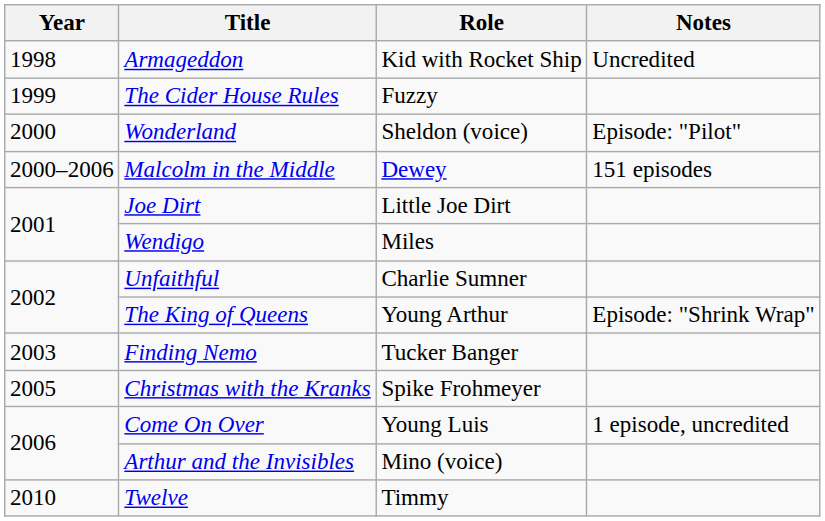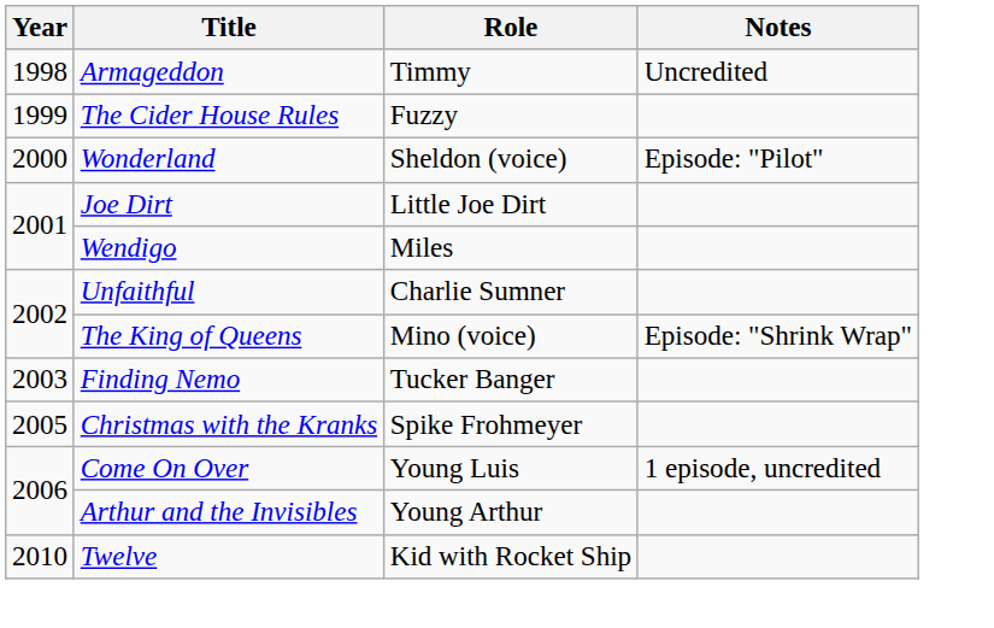 <table class="wikitable sortable">
 <tr>
 <th>Year</th>
 <th>Title</th>
 <th>Role</th>
 <th>Notes</th>
 </tr>
 <tr>
 <td>1998</td>
 <td><em><a href='#'>Armageddon</a></em></td>
-<td>Kid with Rocket Ship</td>
+<td>Timmy</td>
 <td>Uncredited</td>
 </tr>
 <tr>
 <td>1999</td>
 <td><em><a href='#'>The Cider House Rules</a></em></td>
 <td>Fuzzy</td>
 <td></td>
 </tr>
 <tr>
 <td>2000</td>
 <td><em><a href='#'>Wonderland</a></em></td>
 <td>Sheldon (voice)</td>
 <td>Episode: "Pilot"</td>
-</tr>
-<tr>
-<td>2000–2006</td>
-<td><em><a href='#'>Malcolm in the Middle</a></em></td>
-<td><a href='#'>Dewey</a></td>
-<td>151 episodes</td>
 </tr>
 <tr>
 <td rowspan="2">2001</td>
 <td><em><a href='#'>Joe Dirt</a></em></td>
 <td>Little Joe Dirt</td>
 <td></td>
 </tr>
 <tr>
 <td><em><a href='#'>Wendigo</a></em></td>
 <td>Miles</td>
 <td></td>
 </tr>
 <tr>
 <td rowspan="2">2002</td>
 <td><em><a href='#'>Unfaithful</a></em></td>
 <td>Charlie Sumner</td>
 <td></td>
 </tr>
 <tr>
 <td><em><a href='#'>The King of Queens</a></em></td>
-<td>Young Arthur</td>
+<td>Mino (voice)</td>
 <td>Episode: "Shrink Wrap"</td>
 </tr>
 <tr>
 <td>2003</td>
 <td><em><a href='#'>Finding Nemo</a></em></td>
 <td>Tucker Banger</td>
 <td></td>
 </tr>
 <tr>
 <td>2005</td>
 <td><em><a href='#'>Christmas with the Kranks</a></em></td>
 <td>Spike Frohmeyer</td>
 <td></td>
 </tr>
 <tr>
 <td rowspan="2">2006</td>
 <td><em><a href='#'>Come On Over</a></em></td>
 <td>Young Luis</td>
 <td>1 episode, uncredited</td>
 </tr>
 <tr>
 <td><em><a href='#'>Arthur and the Invisibles</a></em></td>
-<td>Mino (voice)</td>
+<td>Young Arthur</td>
 <td></td>
 </tr>
 <tr>
 <td>2010</td>
 <td><em><a href='#'>Twelve</a></em></td>
-<td>Timmy</td>
+<td>Kid with Rocket Ship</td>
 <td></td>
 </tr>
 </table>
